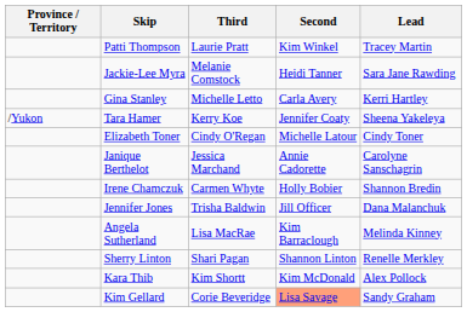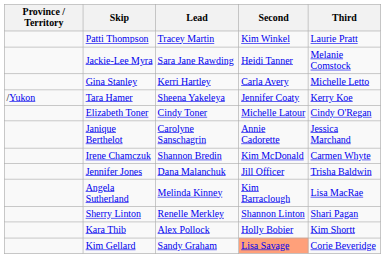 <table class="wikitable">
 <tr>
 <th>Province / Territory</th>
 <th>Skip</th>
+<th>Lead</th>
+<th>Second</th>
 <th>Third</th>
-<th>Second</th>
-<th>Lead</th>
 </tr>
 <tr>
 <td></td>
 <td><a href='#'>Patti Thompson</a></td>
+<td><a href='#'>Tracey Martin</a></td>
+<td><a href='#'>Kim Winkel</a></td>
 <td><a href='#'>Laurie Pratt</a></td>
-<td><a href='#'>Kim Winkel</a></td>
-<td><a href='#'>Tracey Martin</a></td>
 </tr>
 <tr>
 <td></td>
 <td><a href='#'>Jackie-Lee Myra</a></td>
+<td><a href='#'>Sara Jane Rawding</a></td>
+<td><a href='#'>Heidi Tanner</a></td>
 <td><a href='#'>Melanie Comstock</a></td>
-<td><a href='#'>Heidi Tanner</a></td>
-<td><a href='#'>Sara Jane Rawding</a></td>
 </tr>
 <tr>
 <td></td>
 <td><a href='#'>Gina Stanley</a></td>
+<td><a href='#'>Kerri Hartley</a></td>
+<td><a href='#'>Carla Avery</a></td>
 <td><a href='#'>Michelle Letto</a></td>
-<td><a href='#'>Carla Avery</a></td>
-<td><a href='#'>Kerri Hartley</a></td>
 </tr>
 <tr>
 <td>/<a href='#'>Yukon</a></td>
 <td><a href='#'>Tara Hamer</a></td>
+<td><a href='#'>Sheena Yakeleya</a></td>
+<td><a href='#'>Jennifer Coaty</a></td>
 <td><a href='#'>Kerry Koe</a></td>
-<td><a href='#'>Jennifer Coaty</a></td>
-<td><a href='#'>Sheena Yakeleya</a></td>
 </tr>
 <tr>
 <td></td>
 <td><a href='#'>Elizabeth Toner</a></td>
+<td><a href='#'>Cindy Toner</a></td>
+<td><a href='#'>Michelle Latour</a></td>
 <td><a href='#'>Cindy O'Regan</a></td>
-<td><a href='#'>Michelle Latour</a></td>
-<td><a href='#'>Cindy Toner</a></td>
 </tr>
 <tr>
 <td></td>
 <td><a href='#'>Janique Berthelot</a></td>
+<td><a href='#'>Carolyne Sanschagrin</a></td>
+<td><a href='#'>Annie Cadorette</a></td>
 <td><a href='#'>Jessica Marchand</a></td>
-<td><a href='#'>Annie Cadorette</a></td>
-<td><a href='#'>Carolyne Sanschagrin</a></td>
 </tr>
 <tr>
 <td></td>
 <td><a href='#'>Irene Chamczuk</a></td>
+<td><a href='#'>Shannon Bredin</a></td>
+<td><a href='#'>Kim McDonald</a></td>
 <td><a href='#'>Carmen Whyte</a></td>
-<td><a href='#'>Holly Bobier</a></td>
-<td><a href='#'>Shannon Bredin</a></td>
 </tr>
 <tr>
 <td></td>
 <td><a href='#'>Jennifer Jones</a></td>
+<td><a href='#'>Dana Malanchuk</a></td>
+<td><a href='#'>Jill Officer</a></td>
 <td><a href='#'>Trisha Baldwin</a></td>
-<td><a href='#'>Jill Officer</a></td>
-<td><a href='#'>Dana Malanchuk</a></td>
 </tr>
 <tr>
 <td></td>
 <td><a href='#'>Angela Sutherland</a></td>
+<td><a href='#'>Melinda Kinney</a></td>
+<td><a href='#'>Kim Barraclough</a></td>
 <td><a href='#'>Lisa MacRae</a></td>
-<td><a href='#'>Kim Barraclough</a></td>
-<td><a href='#'>Melinda Kinney</a></td>
 </tr>
 <tr>
 <td></td>
 <td><a href='#'>Sherry Linton</a></td>
+<td><a href='#'>Renelle Merkley</a></td>
+<td><a href='#'>Shannon Linton</a></td>
 <td><a href='#'>Shari Pagan</a></td>
-<td><a href='#'>Shannon Linton</a></td>
-<td><a href='#'>Renelle Merkley</a></td>
 </tr>
 <tr>
 <td></td>
 <td><a href='#'>Kara Thib</a></td>
+<td><a href='#'>Alex Pollock</a></td>
+<td><a href='#'>Holly Bobier</a></td>
 <td><a href='#'>Kim Shortt</a></td>
-<td><a href='#'>Kim McDonald</a></td>
-<td><a href='#'>Alex Pollock</a></td>
 </tr>
 <tr>
 <td></td>
 <td><a href='#'>Kim Gellard</a></td>
+<td><a href='#'>Sandy Graham</a></td>
+<td style="background: lightsalmon;"><a href='#'>Lisa Savage</a></td>
 <td><a href='#'>Corie Beveridge</a></td>
-<td style="background: lightsalmon;"><a href='#'>Lisa Savage</a></td>
-<td><a href='#'>Sandy Graham</a></td>
 </tr>
 </table>
